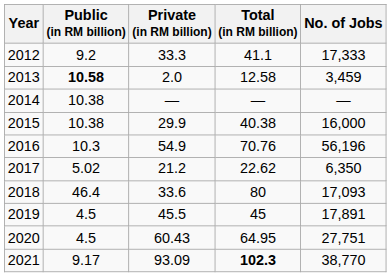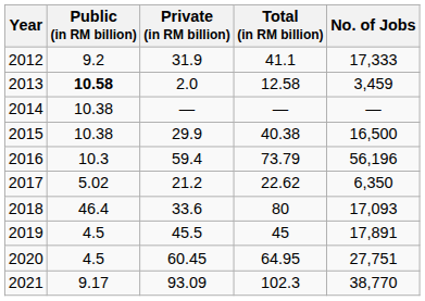 <table class="wikitable" style="text-align:center;">
 <tr>
 <th>Year</th>
 <th>Public<br><small>(in RM billion)</small></th>
 <th>Private<br><small>(in RM billion)</small></th>
 <th>Total<br><small>(in RM billion)</small></th>
 <th>No. of Jobs</th>
 </tr>
 <tr>
 <td>2012</td>
 <td>9.2</td>
-<td>33.3</td>
+<td>31.9</td>
 <td>41.1</td>
 <td>17,333</td>
 </tr>
 <tr>
 <td>2013</td>
 <td><strong>10.58</strong></td>
 <td>2.0</td>
 <td>12.58</td>
 <td>3,459</td>
 </tr>
 <tr>
 <td>2014</td>
 <td>10.38</td>
 <td>—</td>
 <td>—</td>
 <td>—</td>
 </tr>
 <tr>
 <td>2015</td>
 <td>10.38</td>
 <td>29.9</td>
 <td>40.38</td>
-<td>16,000</td>
+<td>16,500</td>
 </tr>
 <tr>
 <td>2016</td>
 <td>10.3</td>
-<td>54.9</td>
-<td>70.76</td>
+<td>59.4</td>
+<td>73.79</td>
 <td>56,196</td>
 </tr>
 <tr>
 <td>2017</td>
 <td>5.02</td>
 <td>21.2</td>
 <td>22.62</td>
 <td>6,350</td>
 </tr>
 <tr>
 <td>2018</td>
 <td>46.4</td>
 <td>33.6</td>
 <td>80</td>
 <td>17,093</td>
 </tr>
 <tr>
 <td>2019</td>
 <td>4.5</td>
 <td>45.5</td>
 <td>45</td>
 <td>17,891</td>
 </tr>
 <tr>
 <td>2020</td>
 <td>4.5</td>
-<td>60.43</td>
+<td>60.45</td>
 <td>64.95</td>
 <td>27,751</td>
 </tr>
 <tr>
 <td>2021</td>
 <td>9.17</td>
 <td>93.09</td>
-<td><strong>102.3</strong></td>
+<td>102.3</td>
 <td>38,770</td>
 </tr>
 </table>
